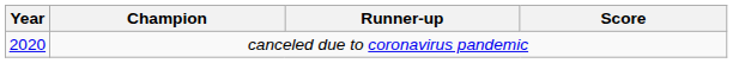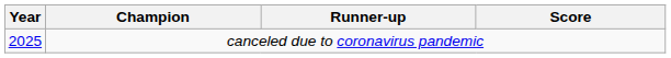 <table class="wikitable" style="font-size:90%">
 <tr>
 <th>Year</th>
 <th width="200">Champion</th>
 <th width="200">Runner-up</th>
 <th width="175">Score</th>
 </tr>
 <tr>
-<td><a href='#'>2020</a></td>
+<td><a href='#'>2025</a></td>
 <td colspan=3 align=center><em>canceled due to <a href='#'>coronavirus pandemic</a></em></td>
 </tr>
 </table>
